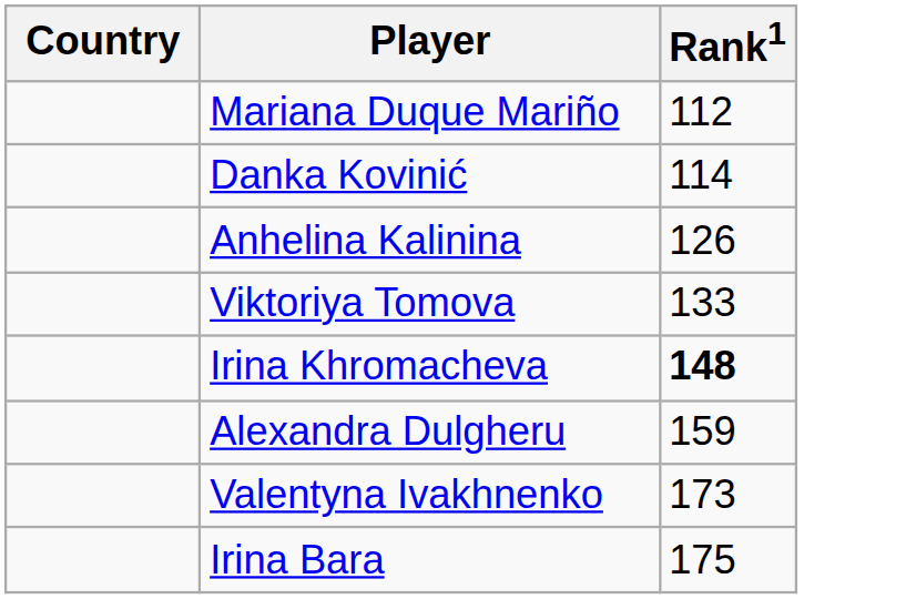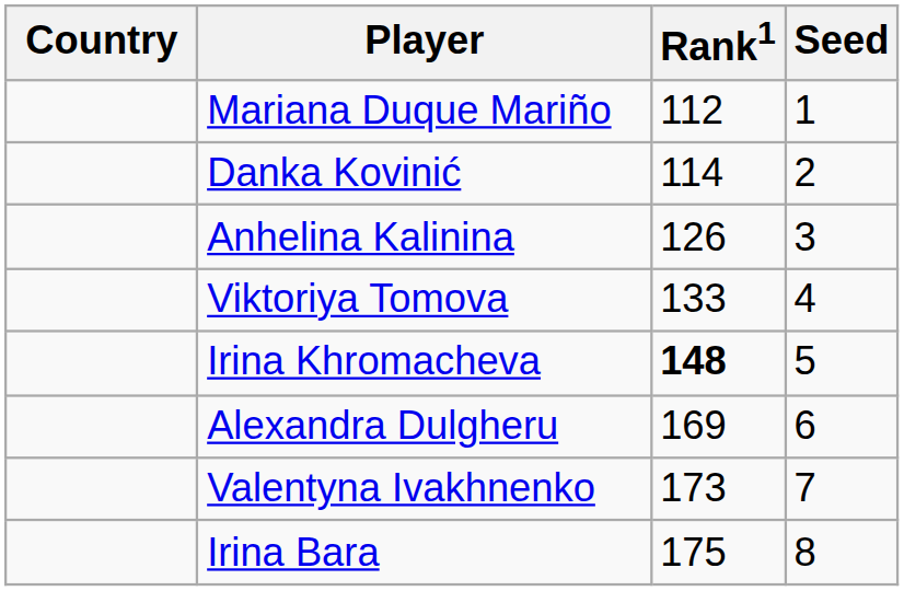 <table class="sortable wikitable">
 <tr>
 <th width="70">Country</th>
 <th width="175">Player</th>
 <th>Rank<sup>1</sup></th>
+<th>Seed</th>
 </tr>
 <tr>
 <td></td>
 <td><a href='#'>Mariana Duque Mariño</a></td>
 <td>112</td>
+<td>1</td>
 </tr>
 <tr>
 <td></td>
 <td><a href='#'>Danka Kovinić</a></td>
 <td>114</td>
+<td>2</td>
 </tr>
 <tr>
 <td></td>
 <td><a href='#'>Anhelina Kalinina</a></td>
 <td>126</td>
+<td>3</td>
 </tr>
 <tr>
 <td></td>
 <td><a href='#'>Viktoriya Tomova</a></td>
 <td>133</td>
+<td>4</td>
 </tr>
 <tr>
 <td></td>
 <td><a href='#'>Irina Khromacheva</a></td>
 <td><strong>148</strong></td>
+<td>5</td>
 </tr>
 <tr>
 <td></td>
 <td><a href='#'>Alexandra Dulgheru</a></td>
-<td>159</td>
+<td>169</td>
+<td>6</td>
 </tr>
 <tr>
 <td></td>
 <td><a href='#'>Valentyna Ivakhnenko</a></td>
 <td>173</td>
+<td>7</td>
 </tr>
 <tr>
 <td></td>
 <td><a href='#'>Irina Bara</a></td>
 <td>175</td>
+<td>8</td>
 </tr>
 </table>
